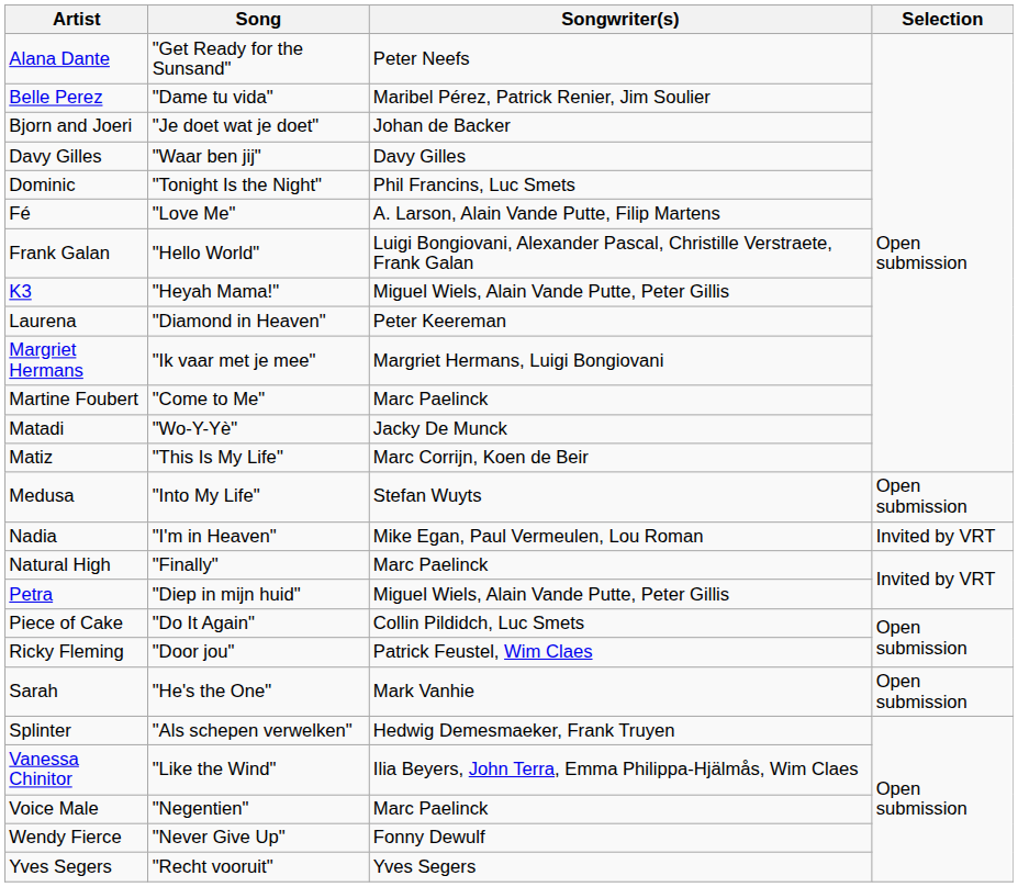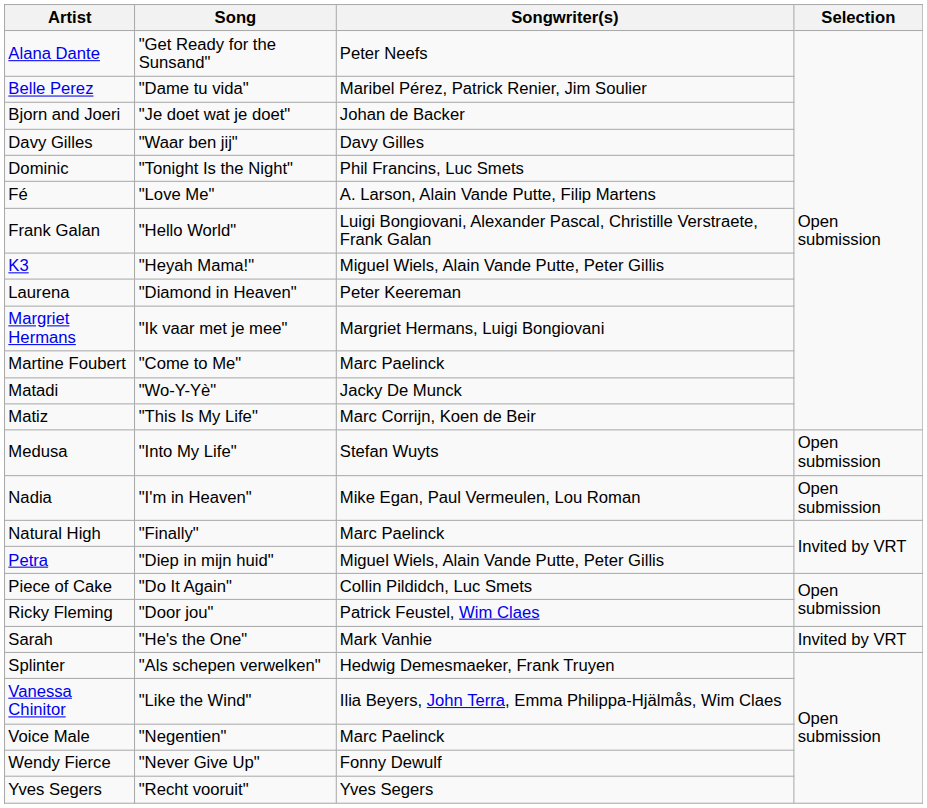 <table class="sortable wikitable" style="margin: 1em auto 1em auto">
 <tr>
 <th>Artist</th>
 <th>Song</th>
 <th>Songwriter(s)</th>
 <th>Selection</th>
 </tr>
 <tr>
 <td><a href='#'>Alana Dante</a></td>
 <td>"Get Ready for the Sunsand"</td>
 <td>Peter Neefs</td>
 <td rowspan="13">Open submission</td>
 </tr>
 <tr>
 <td><a href='#'>Belle Perez</a></td>
 <td>"Dame tu vida"</td>
 <td>Maribel Pérez, Patrick Renier, Jim Soulier</td>
 </tr>
 <tr>
 <td>Bjorn and Joeri</td>
 <td>"Je doet wat je doet"</td>
 <td>Johan de Backer</td>
 </tr>
 <tr>
 <td>Davy Gilles</td>
 <td>"Waar ben jij"</td>
 <td>Davy Gilles</td>
 </tr>
 <tr>
 <td>Dominic</td>
 <td>"Tonight Is the Night"</td>
 <td>Phil Francins, Luc Smets</td>
 </tr>
 <tr>
 <td>Fé</td>
 <td>"Love Me"</td>
 <td>A. Larson, Alain Vande Putte, Filip Martens</td>
 </tr>
 <tr>
 <td>Frank Galan</td>
 <td>"Hello World"</td>
 <td>Luigi Bongiovani, Alexander Pascal, Christille Verstraete, Frank Galan</td>
 </tr>
 <tr>
 <td><a href='#'>K3</a></td>
 <td>"Heyah Mama!"</td>
 <td>Miguel Wiels, Alain Vande Putte, Peter Gillis</td>
 </tr>
 <tr>
 <td>Laurena</td>
 <td>"Diamond in Heaven"</td>
 <td>Peter Keereman</td>
 </tr>
 <tr>
 <td><a href='#'>Margriet Hermans</a></td>
 <td>"Ik vaar met je mee"</td>
 <td>Margriet Hermans, Luigi Bongiovani</td>
 </tr>
 <tr>
 <td>Martine Foubert</td>
 <td>"Come to Me"</td>
 <td>Marc Paelinck</td>
 </tr>
 <tr>
 <td>Matadi</td>
 <td>"Wo-Y-Yè"</td>
 <td>Jacky De Munck</td>
 </tr>
 <tr>
 <td>Matiz</td>
 <td>"This Is My Life"</td>
 <td>Marc Corrijn, Koen de Beir</td>
 </tr>
 <tr>
 <td>Medusa</td>
 <td>"Into My Life"</td>
 <td>Stefan Wuyts</td>
 <td>Open submission</td>
 </tr>
 <tr>
 <td>Nadia</td>
 <td>"I'm in Heaven"</td>
 <td>Mike Egan, Paul Vermeulen, Lou Roman</td>
-<td>Invited by VRT</td>
+<td>Open submission</td>
 </tr>
 <tr>
 <td>Natural High</td>
 <td>"Finally"</td>
 <td>Marc Paelinck</td>
 <td rowspan="2">Invited by VRT</td>
 </tr>
 <tr>
 <td><a href='#'>Petra</a></td>
 <td>"Diep in mijn huid"</td>
 <td>Miguel Wiels, Alain Vande Putte, Peter Gillis</td>
 </tr>
 <tr>
 <td>Piece of Cake</td>
 <td>"Do It Again"</td>
 <td>Collin Pildidch, Luc Smets</td>
 <td rowspan="2">Open submission</td>
 </tr>
 <tr>
 <td>Ricky Fleming</td>
 <td>"Door jou"</td>
 <td>Patrick Feustel, <a href='#'>Wim Claes</a></td>
 </tr>
 <tr>
 <td>Sarah</td>
 <td>"He's the One"</td>
 <td>Mark Vanhie</td>
-<td>Open submission</td>
+<td>Invited by VRT</td>
 </tr>
 <tr>
 <td>Splinter</td>
 <td>"Als schepen verwelken"</td>
 <td>Hedwig Demesmaeker, Frank Truyen</td>
 <td rowspan="5">Open submission</td>
 </tr>
 <tr>
 <td><a href='#'>Vanessa Chinitor</a></td>
 <td>"Like the Wind"</td>
 <td>Ilia Beyers, <a href='#'>John Terra</a>, Emma Philippa-Hjälmås, Wim Claes</td>
 </tr>
 <tr>
 <td>Voice Male</td>
 <td>"Negentien"</td>
 <td>Marc Paelinck</td>
 </tr>
 <tr>
 <td>Wendy Fierce</td>
 <td>"Never Give Up"</td>
 <td>Fonny Dewulf</td>
 </tr>
 <tr>
 <td>Yves Segers</td>
 <td>"Recht vooruit"</td>
 <td>Yves Segers</td>
 </tr>
 </table>
